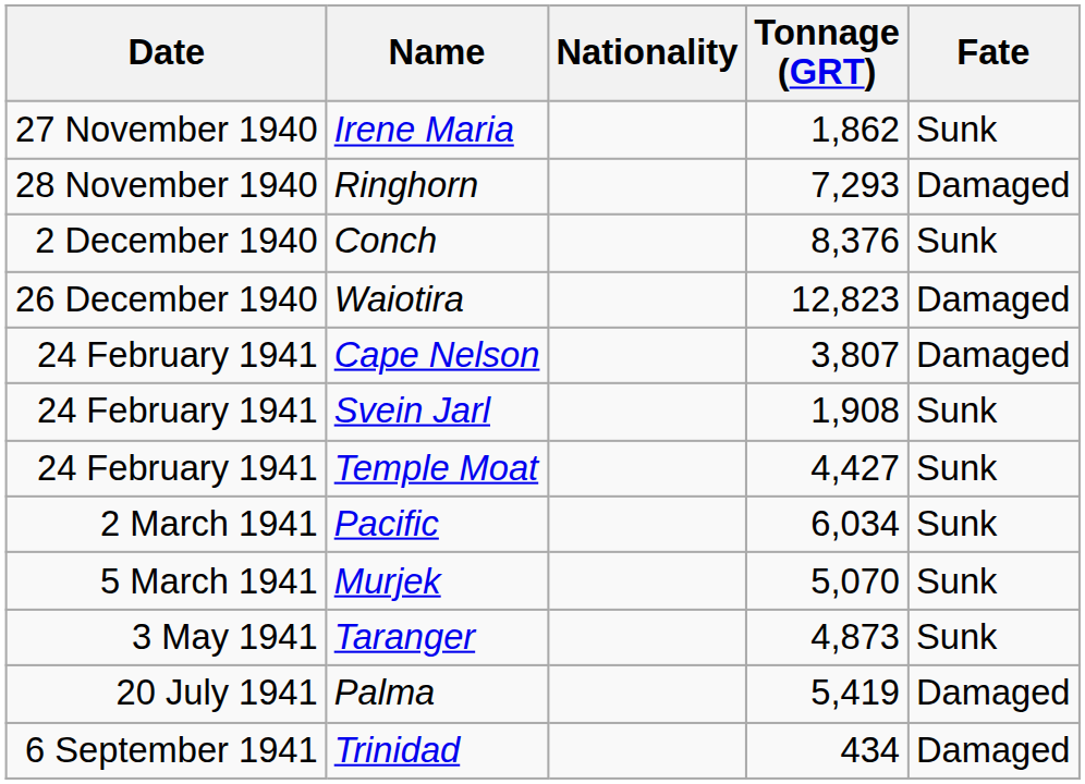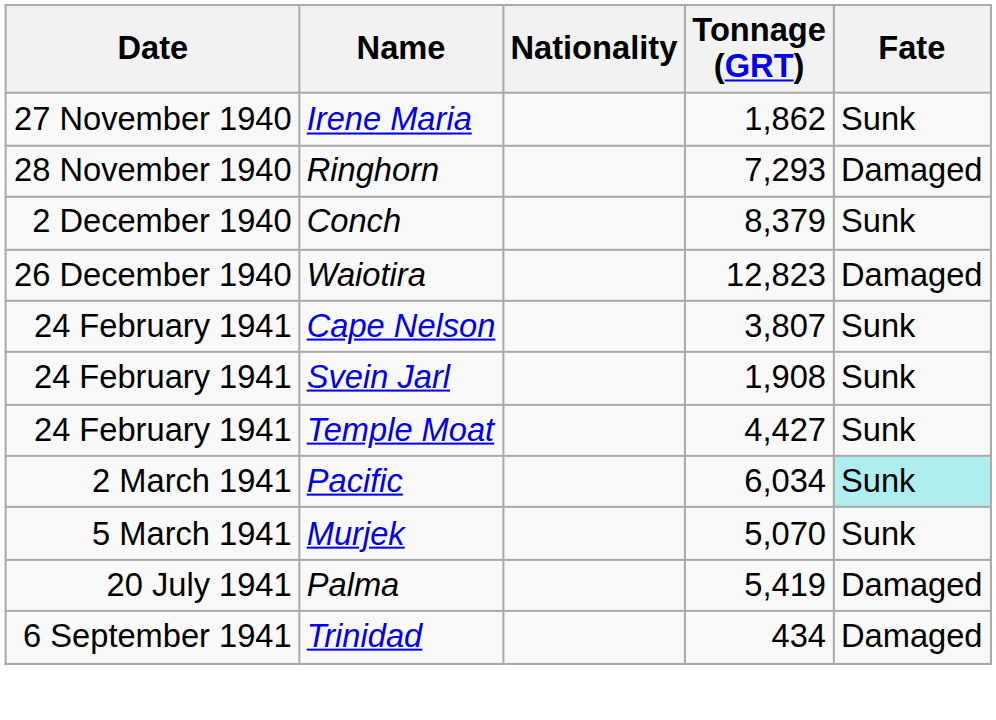 <table class="wikitable sortable" style="margin: 1em auto 1em auto;"|->
 <tr>
 <th>Date</th>
 <th>Name</th>
 <th>Nationality</th>
 <th>Tonnage<br>(<a href='#'>GRT</a>)</th>
 <th>Fate</th>
 </tr>
 <tr>
 <td align="right">27 November 1940</td>
 <td align="left"><a href='#'><em>Irene Maria</em></a></td>
 <td align="left"></td>
 <td align="right">1,862</td>
 <td align="left">Sunk</td>
 </tr>
 <tr>
 <td>28 November 1940</td>
 <td align="left"><em>Ringhorn</em></td>
 <td align="left"></td>
 <td align="right">7,293</td>
 <td align="left">Damaged</td>
 </tr>
 <tr>
 <td align="right">2 December 1940</td>
 <td align="left"><em>Conch</em></td>
 <td align="left"></td>
-<td align="right">8,376</td>
+<td align="right">8,379</td>
 <td align="left">Sunk</td>
 </tr>
 <tr>
 <td align="right">26 December 1940</td>
 <td align="left"><em>Waiotira</em></td>
 <td align="left"></td>
 <td align="right">12,823</td>
 <td align="left">Damaged</td>
 </tr>
 <tr>
 <td align="right">24 February 1941</td>
 <td align="left"><a href='#'><em>Cape Nelson</em></a></td>
 <td align="left"></td>
 <td align="right">3,807</td>
-<td align="left">Damaged</td>
+<td align="left">Sunk</td>
 </tr>
 <tr>
 <td align="right">24 February 1941</td>
 <td align="left"><a href='#'><em>Svein Jarl</em></a></td>
 <td align="left"></td>
 <td align="right">1,908</td>
 <td align="left">Sunk</td>
 </tr>
 <tr>
 <td align="right">24 February 1941</td>
 <td align="left"><a href='#'><em>Temple Moat</em></a></td>
 <td align="left"></td>
 <td align="right">4,427</td>
 <td align="left">Sunk</td>
 </tr>
 <tr>
 <td align="right">2 March 1941</td>
 <td align="left"><a href='#'><em>Pacific</em></a></td>
 <td align="left"></td>
 <td align="right">6,034</td>
-<td align="left">Sunk</td>
+<td align="left" style="background: paleturquoise;">Sunk</td>
 </tr>
 <tr>
 <td align="right">5 March 1941</td>
 <td align="left"><a href='#'><em>Murjek</em></a></td>
 <td align="left"></td>
 <td align="right">5,070</td>
-<td align="left">Sunk</td>
-</tr>
-<tr>
-<td align="right">3 May 1941</td>
-<td align="left"><a href='#'><em>Taranger</em></a></td>
-<td align="left"></td>
-<td align="right">4,873</td>
 <td align="left">Sunk</td>
 </tr>
 <tr>
 <td align="right">20 July 1941</td>
 <td align="left"><em>Palma</em></td>
 <td align="left"></td>
 <td align="right">5,419</td>
 <td align="left">Damaged</td>
 </tr>
 <tr>
 <td align="right">6 September 1941</td>
 <td align="left"><a href='#'><em>Trinidad</em></a></td>
 <td align="left"></td>
 <td align="right">434</td>
 <td align="left">Damaged</td>
 </tr>
 </table>
